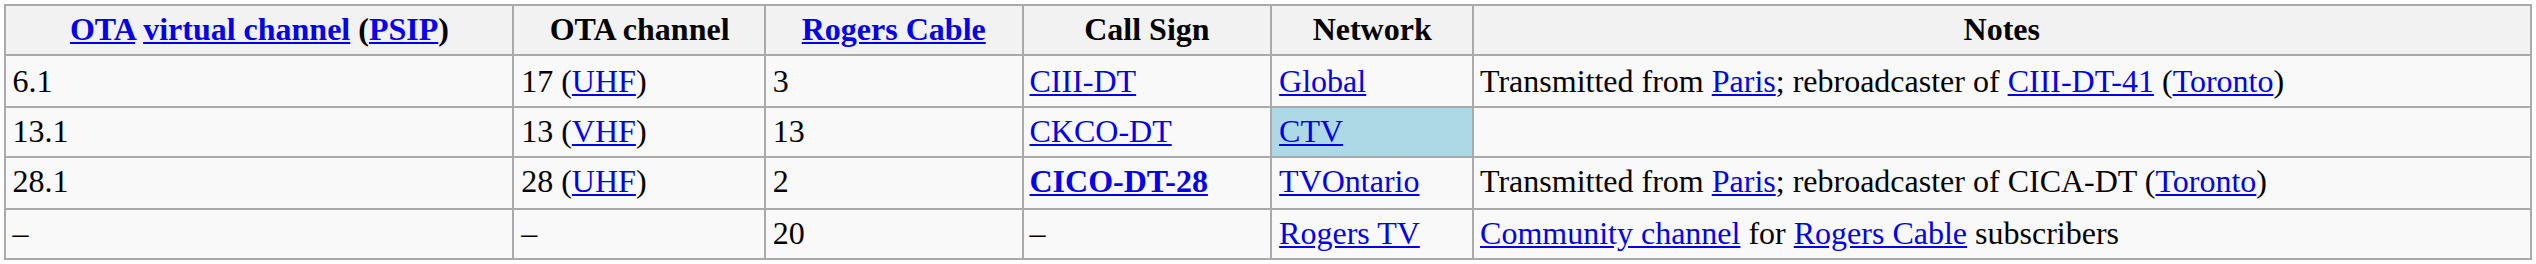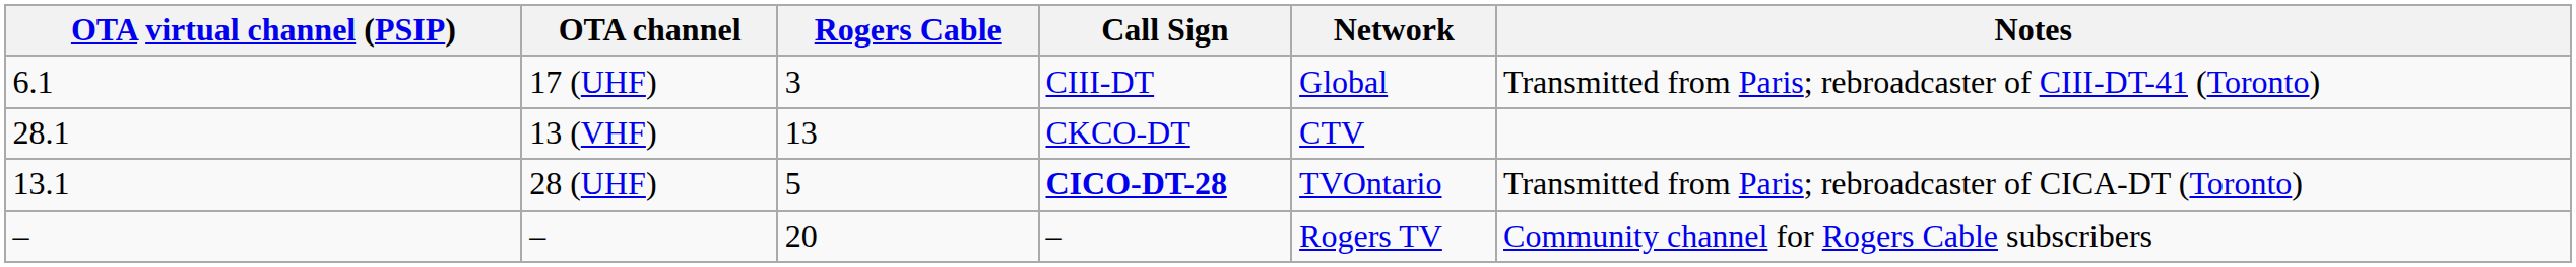 <table class="wikitable sortable" width="100%">
 <tr>
 <th><a href='#'>OTA</a> <a href='#'>virtual channel</a> (<a href='#'>PSIP</a>)</th>
 <th>OTA channel</th>
 <th><a href='#'>Rogers Cable</a></th>
 <th>Call Sign</th>
 <th>Network</th>
 <th>Notes</th>
 </tr>
 <tr>
 <td>6.1</td>
 <td>17 (<a href='#'>UHF</a>)</td>
 <td>3</td>
 <td><a href='#'>CIII-DT</a></td>
 <td><a href='#'>Global</a></td>
 <td>Transmitted from <a href='#'>Paris</a>; rebroadcaster of <a href='#'>CIII-DT-41</a> (<a href='#'>Toronto</a>)</td>
 </tr>
 <tr>
-<td>13.1</td>
+<td>28.1</td>
 <td>13 (<a href='#'>VHF</a>)</td>
 <td>13</td>
 <td><a href='#'>CKCO-DT</a></td>
-<td style="background: lightblue;"><a href='#'>CTV</a></td>
+<td><a href='#'>CTV</a></td>
 <td></td>
 </tr>
 <tr>
-<td>28.1</td>
+<td>13.1</td>
 <td>28 (<a href='#'>UHF</a>)</td>
-<td>2</td>
+<td>5</td>
 <td><strong><a href='#'>CICO-DT-28</a></strong></td>
 <td><a href='#'>TVOntario</a></td>
 <td>Transmitted from <a href='#'>Paris</a>; rebroadcaster of CICA-DT (<a href='#'>Toronto</a>)</td>
 </tr>
 <tr>
 <td>–</td>
 <td>–</td>
 <td>20</td>
 <td>–</td>
 <td><a href='#'>Rogers TV</a></td>
 <td><a href='#'>Community channel</a> for <a href='#'>Rogers Cable</a> subscribers</td>
 </tr>
 </table>
